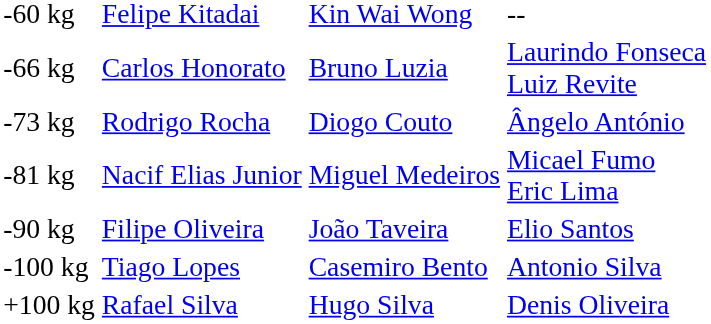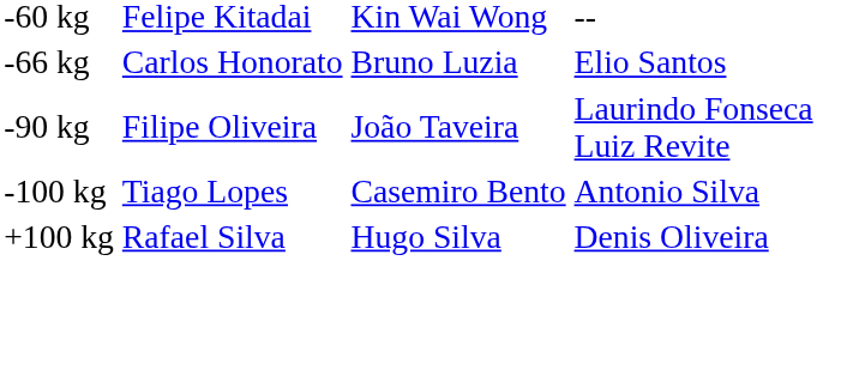 <table>
 <tr>
 <td>-60 kg</td>
 <td> <a href='#'>Felipe Kitadai</a></td>
 <td> <a href='#'>Kin Wai Wong</a></td>
 <td>--</td>
 </tr>
 <tr>
 <td>-66 kg</td>
 <td> <a href='#'>Carlos Honorato</a></td>
 <td> <a href='#'>Bruno Luzia</a></td>
-<td> <a href='#'>Laurindo Fonseca</a><br> <a href='#'>Luiz Revite</a></td>
-</tr>
-<tr>
-<td>-73 kg</td>
-<td> <a href='#'>Rodrigo Rocha</a></td>
-<td> <a href='#'>Diogo Couto</a></td>
-<td> <a href='#'>Ângelo António</a></td>
-</tr>
-<tr>
-<td>-81 kg</td>
-<td> <a href='#'>Nacif Elias Junior</a></td>
-<td> <a href='#'>Miguel Medeiros</a></td>
-<td> <a href='#'>Micael Fumo</a><br> <a href='#'>Eric Lima</a></td>
+<td> <a href='#'>Elio Santos</a></td>
 </tr>
 <tr>
 <td>-90 kg</td>
 <td> <a href='#'>Filipe Oliveira</a></td>
 <td> <a href='#'>João Taveira</a></td>
-<td> <a href='#'>Elio Santos</a></td>
+<td> <a href='#'>Laurindo Fonseca</a><br> <a href='#'>Luiz Revite</a></td>
 </tr>
 <tr>
 <td>-100 kg</td>
 <td> <a href='#'>Tiago Lopes</a></td>
 <td> <a href='#'>Casemiro Bento</a></td>
 <td> <a href='#'>Antonio Silva</a></td>
 </tr>
 <tr>
 <td>+100 kg</td>
 <td> <a href='#'>Rafael Silva</a></td>
 <td> <a href='#'>Hugo Silva</a></td>
 <td> <a href='#'>Denis Oliveira</a></td>
 </tr>
 </table>
